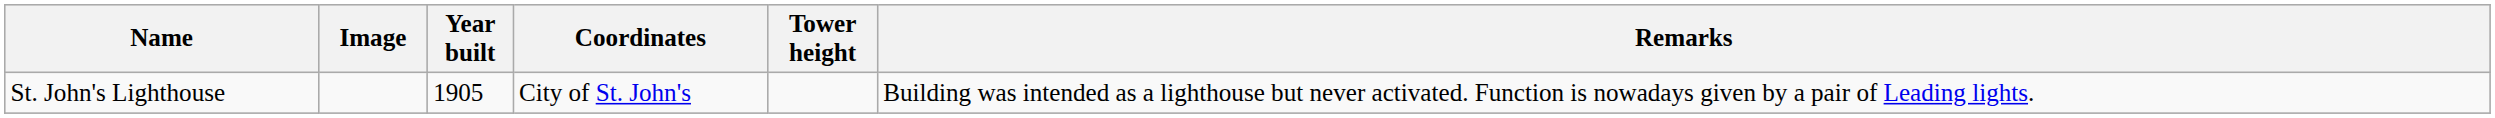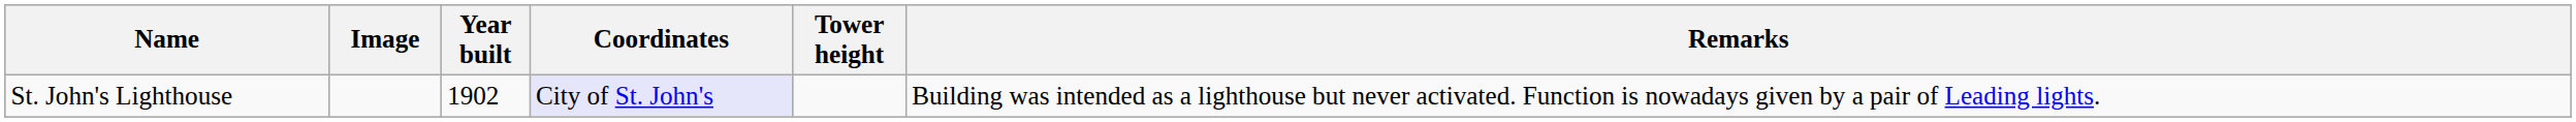 <table class="wikitable sortable" style="width:100%">
 <tr>
 <th>Name</th>
 <th>Image</th>
 <th>Year<br>built</th>
 <th>Coordinates</th>
 <th>Tower<br>height</th>
 <th>Remarks</th>
 </tr>
 <tr>
 <td>St. John's Lighthouse</td>
 <td></td>
-<td>1905</td>
-<td>City of <a href='#'>St. John's</a><br></td>
+<td>1902</td>
+<td style="background: lavender;">City of <a href='#'>St. John's</a><br></td>
 <td></td>
 <td>Building was intended as a lighthouse but never activated. Function is nowadays given by a pair of <a href='#'>Leading lights</a>.</td>
 </tr>
 </table>
